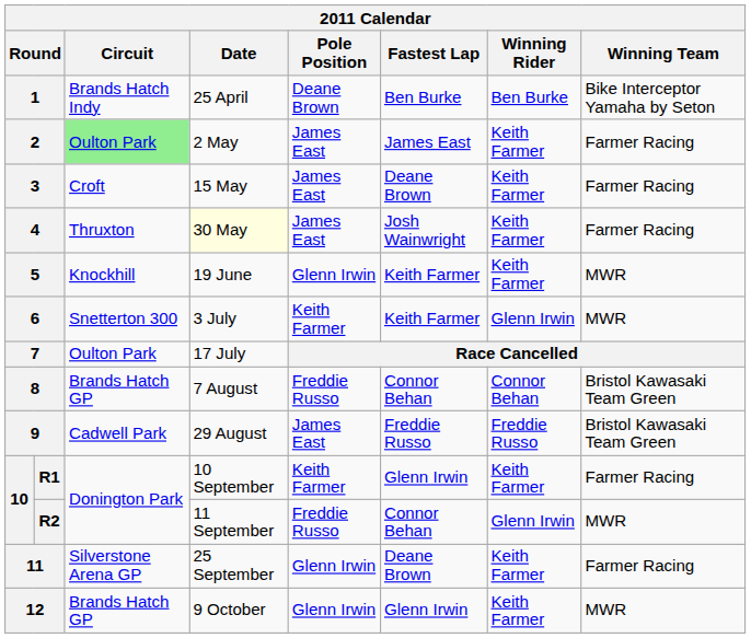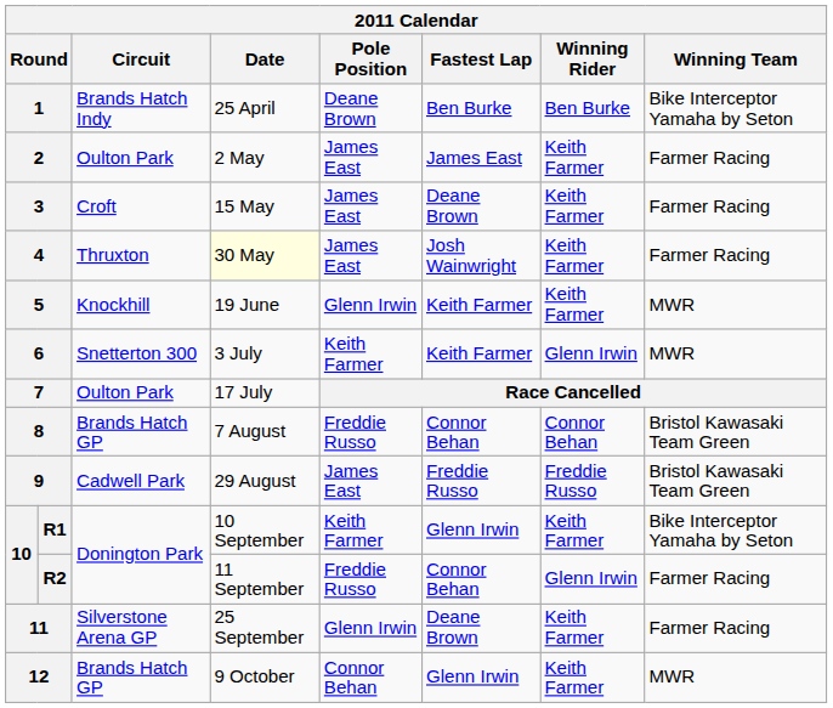 <table class="wikitable" style="font-size: 85%">
 <tr>
 <th colspan=8>2011 Calendar</th>
 </tr>
 <tr>
 <th colspan=2>Round</th>
 <th>Circuit</th>
 <th>Date</th>
 <th>Pole Position</th>
 <th>Fastest Lap</th>
 <th>Winning Rider</th>
 <th>Winning Team</th>
 </tr>
 <tr>
 <th colspan=2>1</th>
 <td> <a href='#'>Brands Hatch Indy</a></td>
 <td>25 April</td>
 <td> <a href='#'>Deane Brown</a></td>
 <td> <a href='#'>Ben Burke</a></td>
 <td> <a href='#'>Ben Burke</a></td>
 <td>Bike Interceptor Yamaha by Seton</td>
 </tr>
 <tr>
 <th colspan=2>2</th>
-<td style="background: lightgreen;"> <a href='#'>Oulton Park</a></td>
+<td> <a href='#'>Oulton Park</a></td>
 <td>2 May</td>
 <td> <a href='#'>James East</a></td>
 <td> <a href='#'>James East</a></td>
 <td> <a href='#'>Keith Farmer</a></td>
 <td>Farmer Racing</td>
 </tr>
 <tr>
 <th colspan=2>3</th>
 <td> <a href='#'>Croft</a></td>
 <td>15 May</td>
 <td> <a href='#'>James East</a></td>
 <td> <a href='#'>Deane Brown</a></td>
 <td> <a href='#'>Keith Farmer</a></td>
 <td>Farmer Racing</td>
 </tr>
 <tr>
 <th colspan=2>4</th>
 <td> <a href='#'>Thruxton</a></td>
 <td style="background: lightyellow;">30 May</td>
 <td> <a href='#'>James East</a></td>
 <td> <a href='#'>Josh Wainwright</a></td>
 <td> <a href='#'>Keith Farmer</a></td>
 <td>Farmer Racing</td>
 </tr>
 <tr>
 <th colspan=2>5</th>
 <td> <a href='#'>Knockhill</a></td>
 <td>19 June</td>
 <td> <a href='#'>Glenn Irwin</a></td>
 <td> <a href='#'>Keith Farmer</a></td>
 <td> <a href='#'>Keith Farmer</a></td>
 <td>MWR</td>
 </tr>
 <tr>
 <th colspan=2>6</th>
 <td> <a href='#'>Snetterton 300</a></td>
 <td>3 July</td>
 <td> <a href='#'>Keith Farmer</a></td>
 <td> <a href='#'>Keith Farmer</a></td>
 <td> <a href='#'>Glenn Irwin</a></td>
 <td>MWR</td>
 </tr>
 <tr>
 <th colspan=2>7</th>
 <td> <a href='#'>Oulton Park</a></td>
 <td>17 July</td>
 <th colspan=4>Race Cancelled</th>
 </tr>
 <tr>
 <th colspan=2>8</th>
 <td> <a href='#'>Brands Hatch GP</a></td>
 <td>7 August</td>
 <td> <a href='#'>Freddie Russo</a></td>
 <td> <a href='#'>Connor Behan</a></td>
 <td> <a href='#'>Connor Behan</a></td>
 <td>Bristol Kawasaki Team Green</td>
 </tr>
 <tr>
 <th colspan=2>9</th>
 <td> <a href='#'>Cadwell Park</a></td>
 <td>29 August</td>
 <td> <a href='#'>James East</a></td>
 <td> <a href='#'>Freddie Russo</a></td>
 <td> <a href='#'>Freddie Russo</a></td>
 <td>Bristol Kawasaki Team Green</td>
 </tr>
 <tr>
 <th rowspan=2>10</th>
 <th>R1</th>
 <td rowspan=2> <a href='#'>Donington Park</a></td>
 <td>10 September</td>
 <td> <a href='#'>Keith Farmer</a></td>
 <td> <a href='#'>Glenn Irwin</a></td>
 <td> <a href='#'>Keith Farmer</a></td>
-<td>Farmer Racing</td>
+<td>Bike Interceptor Yamaha by Seton</td>
 </tr>
 <tr>
 <th>R2</th>
 <td>11 September</td>
 <td> <a href='#'>Freddie Russo</a></td>
 <td> <a href='#'>Connor Behan</a></td>
 <td> <a href='#'>Glenn Irwin</a></td>
-<td>MWR</td>
+<td>Farmer Racing</td>
 </tr>
 <tr>
 <th colspan=2>11</th>
 <td> <a href='#'>Silverstone Arena GP</a></td>
 <td>25 September</td>
 <td> <a href='#'>Glenn Irwin</a></td>
 <td> <a href='#'>Deane Brown</a></td>
 <td> <a href='#'>Keith Farmer</a></td>
 <td>Farmer Racing</td>
 </tr>
 <tr>
 <th colspan=2>12</th>
 <td> <a href='#'>Brands Hatch GP</a></td>
 <td>9 October</td>
-<td> <a href='#'>Glenn Irwin</a></td>
+<td> <a href='#'>Connor Behan</a></td>
 <td> <a href='#'>Glenn Irwin</a></td>
 <td> <a href='#'>Keith Farmer</a></td>
 <td>MWR</td>
 </tr>
 </table>
